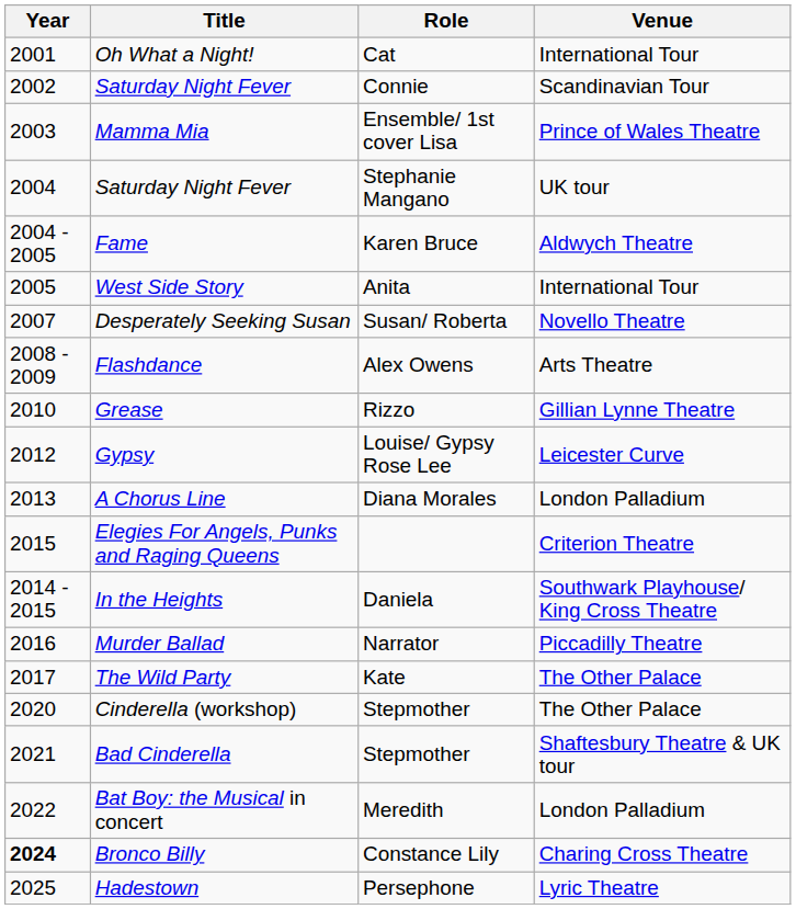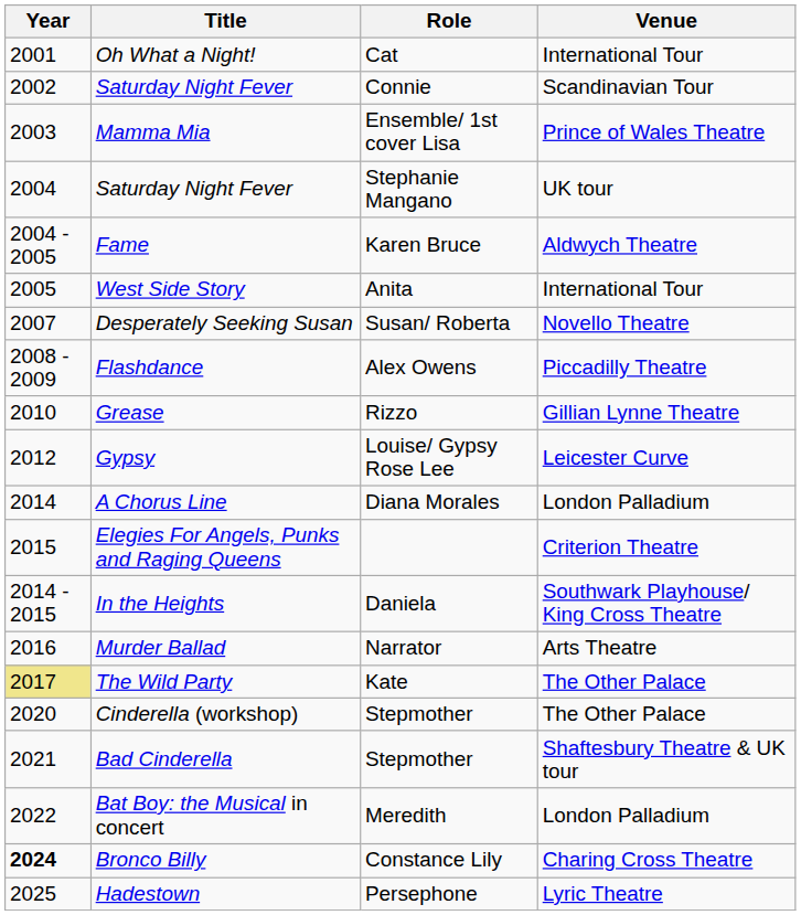 <table class="wikitable sortable">
 <tr>
 <th>Year</th>
 <th>Title</th>
 <th>Role</th>
 <th>Venue</th>
 </tr>
 <tr>
 <td>2001</td>
 <td><em>Oh What a Night!</em></td>
 <td>Cat</td>
 <td>International Tour</td>
 </tr>
 <tr>
 <td>2002</td>
 <td><em><a href='#'>Saturday Night Fever</a></em></td>
 <td>Connie</td>
 <td>Scandinavian Tour</td>
 </tr>
 <tr>
 <td>2003</td>
 <td><em><a href='#'>Mamma Mia</a></em></td>
 <td>Ensemble/ 1st cover Lisa</td>
 <td><a href='#'>Prince of Wales Theatre</a></td>
 </tr>
 <tr>
 <td>2004</td>
 <td><em>Saturday Night Fever</em></td>
 <td>Stephanie Mangano</td>
 <td>UK tour</td>
 </tr>
 <tr>
 <td>2004 - 2005</td>
 <td><em><a href='#'>Fame</a></em></td>
 <td>Karen Bruce</td>
 <td><a href='#'>Aldwych Theatre</a></td>
 </tr>
 <tr>
 <td>2005</td>
 <td><em><a href='#'>West Side Story</a></em></td>
 <td>Anita</td>
 <td>International Tour</td>
 </tr>
 <tr>
 <td>2007</td>
 <td><em>Desperately Seeking Susan</em></td>
 <td>Susan/ Roberta</td>
 <td><a href='#'>Novello Theatre</a></td>
 </tr>
 <tr>
 <td>2008 - 2009</td>
 <td><em><a href='#'>Flashdance</a></em></td>
 <td>Alex Owens</td>
-<td>Arts Theatre</td>
+<td><a href='#'>Piccadilly Theatre</a></td>
 </tr>
 <tr>
 <td>2010</td>
 <td><em><a href='#'>Grease</a></em></td>
 <td>Rizzo</td>
 <td><a href='#'>Gillian Lynne Theatre</a></td>
 </tr>
 <tr>
 <td>2012</td>
 <td><a href='#'><em>Gypsy</em></a></td>
 <td>Louise/ Gypsy Rose Lee</td>
 <td><a href='#'>Leicester Curve</a></td>
 </tr>
 <tr>
-<td>2013</td>
+<td>2014</td>
 <td><em><a href='#'>A Chorus Line</a></em></td>
 <td>Diana Morales</td>
 <td>London Palladium</td>
 </tr>
 <tr>
 <td>2015</td>
 <td><em><a href='#'>Elegies For Angels, Punks and Raging Queens</a></em></td>
 <td></td>
 <td><a href='#'>Criterion Theatre</a></td>
 </tr>
 <tr>
 <td>2014 - 2015</td>
 <td><em><a href='#'>In the Heights</a></em></td>
 <td>Daniela</td>
 <td><a href='#'>Southwark Playhouse</a>/ <a href='#'>King Cross Theatre</a></td>
 </tr>
 <tr>
 <td>2016</td>
 <td><em><a href='#'>Murder Ballad</a></em></td>
 <td>Narrator</td>
-<td><a href='#'>Piccadilly Theatre</a></td>
+<td>Arts Theatre</td>
 </tr>
 <tr>
-<td>2017</td>
+<td style="background: khaki;">2017</td>
 <td><em><a href='#'>The Wild Party</a></em></td>
 <td>Kate</td>
 <td><a href='#'>The Other Palace</a></td>
 </tr>
 <tr>
 <td>2020</td>
 <td><em>Cinderella</em> (workshop)</td>
 <td>Stepmother</td>
 <td>The Other Palace</td>
 </tr>
 <tr>
 <td>2021</td>
 <td><em><a href='#'>Bad Cinderella</a></em></td>
 <td>Stepmother</td>
 <td><a href='#'>Shaftesbury Theatre</a> & UK tour</td>
 </tr>
 <tr>
 <td>2022</td>
 <td><em><a href='#'>Bat Boy: the Musical</a></em> in concert</td>
 <td>Meredith</td>
 <td>London Palladium</td>
 </tr>
 <tr>
 <td><strong>2024</strong></td>
 <td><em><a href='#'>Bronco Billy</a></em></td>
 <td>Constance Lily</td>
 <td><a href='#'>Charing Cross Theatre</a></td>
 </tr>
 <tr>
 <td>2025</td>
 <td><em><a href='#'>Hadestown</a></em></td>
 <td>Persephone</td>
 <td><a href='#'>Lyric Theatre</a></td>
 </tr>
 </table>
